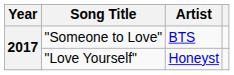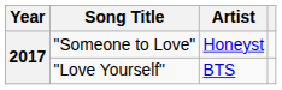 <table class="wikitable plainrowheaders">
 <tr>
 <th scope="col">Year</th>
 <th scope="col">Song Title</th>
 <th scope="col">Artist</th>
 <th scope="col" class="unsortable"></th>
 </tr>
 <tr>
 <th scope="row" rowspan="2">2017</th>
 <td>"Someone to Love"</td>
-<td><a href='#'>BTS</a></td>
+<td><a href='#'>Honeyst</a></td>
 <td style="text-align:center"></td>
 </tr>
 <tr>
 <td>"Love Yourself"</td>
-<td><a href='#'>Honeyst</a></td>
+<td><a href='#'>BTS</a></td>
 <td style="text-align:center"></td>
 </tr>
 </table>
